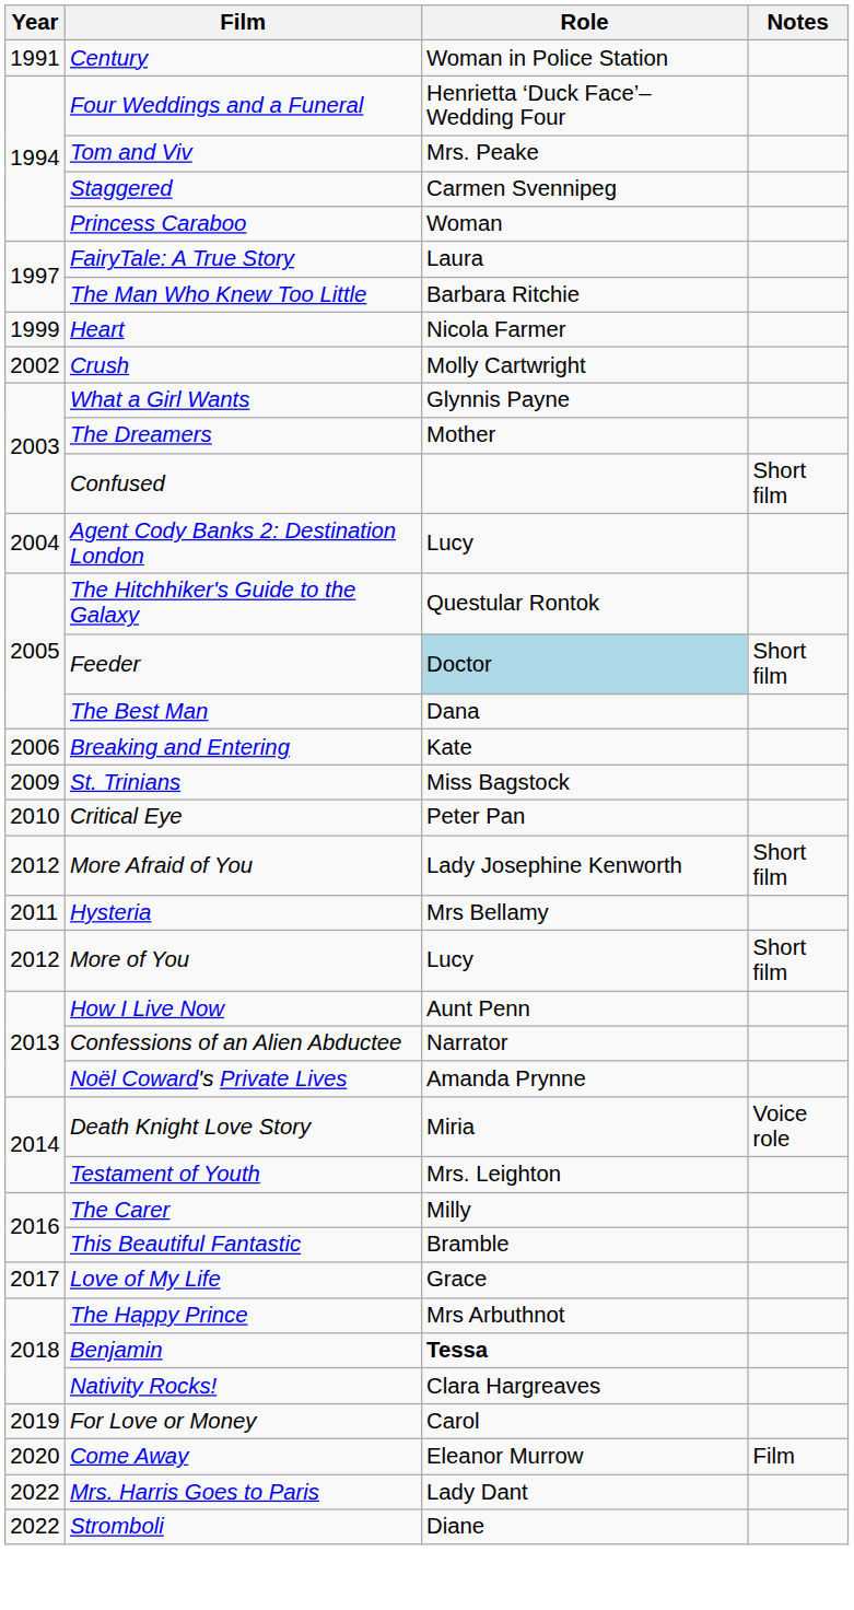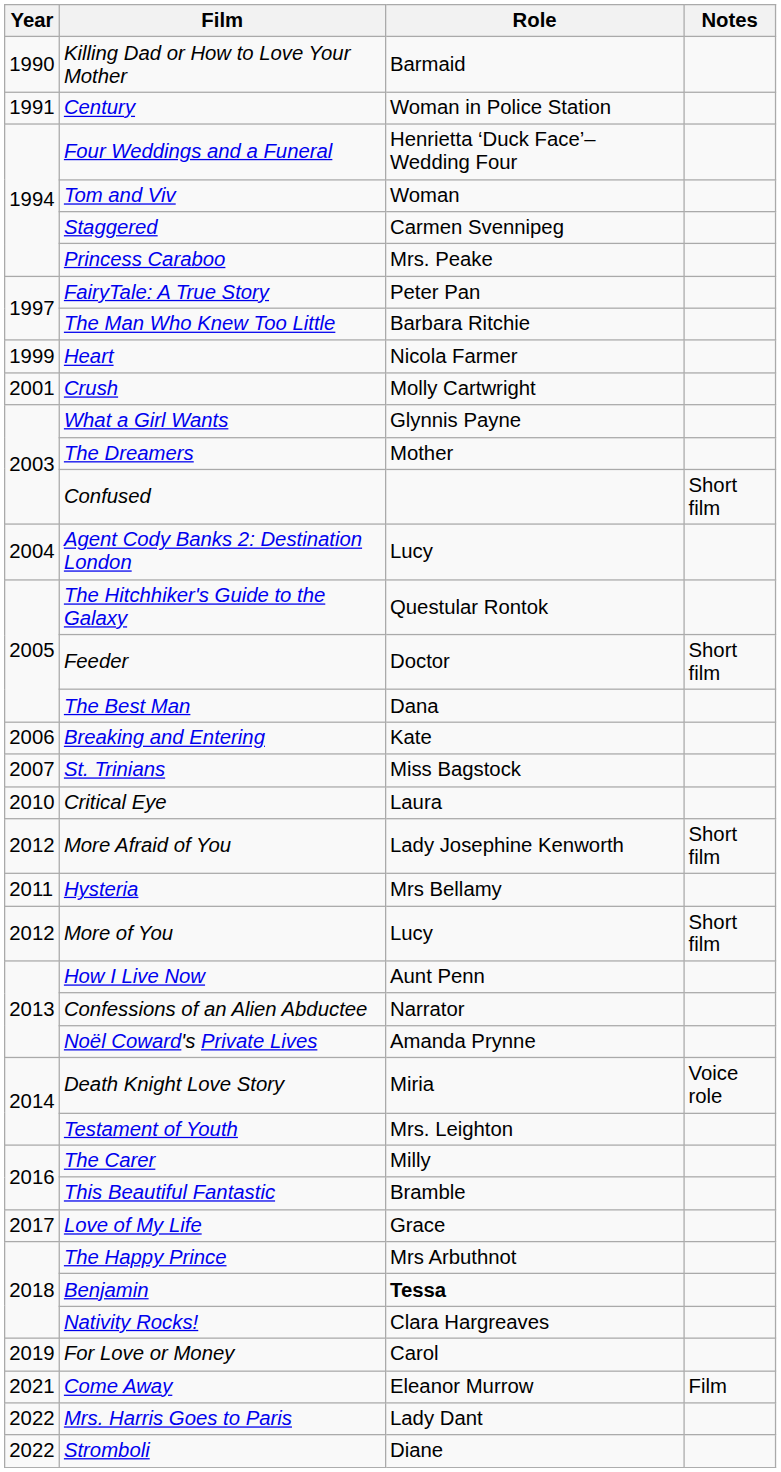 <table class="wikitable">
 <tr>
 <th>Year</th>
 <th>Film</th>
 <th>Role</th>
 <th>Notes</th>
+</tr>
+<tr>
+<td>1990</td>
+<td><em>Killing Dad or How to Love Your Mother</em></td>
+<td>Barmaid</td>
+<td></td>
 </tr>
 <tr>
 <td>1991</td>
 <td><em><a href='#'>Century</a></em></td>
 <td>Woman in Police Station</td>
 <td></td>
 </tr>
 <tr>
 <td rowspan="4">1994</td>
 <td><em><a href='#'>Four Weddings and a Funeral</a></em></td>
 <td>Henrietta ‘Duck Face’– Wedding Four</td>
 <td></td>
 </tr>
 <tr>
 <td><em><a href='#'>Tom and Viv</a></em></td>
-<td>Mrs. Peake</td>
+<td>Woman</td>
 <td></td>
 </tr>
 <tr>
 <td><em><a href='#'>Staggered</a></em></td>
 <td>Carmen Svennipeg</td>
 <td></td>
 </tr>
 <tr>
 <td><a href='#'><em>Princess Caraboo</em></a></td>
-<td>Woman</td>
+<td>Mrs. Peake</td>
 <td></td>
 </tr>
 <tr>
 <td rowspan="2">1997</td>
 <td><em><a href='#'>FairyTale: A True Story</a></em></td>
-<td>Laura</td>
+<td>Peter Pan</td>
 <td></td>
 </tr>
 <tr>
 <td><em><a href='#'>The Man Who Knew Too Little</a></em></td>
 <td>Barbara Ritchie</td>
 <td></td>
 </tr>
 <tr>
 <td>1999</td>
 <td><em><a href='#'>Heart</a></em></td>
 <td>Nicola Farmer</td>
 <td></td>
 </tr>
 <tr>
-<td>2002</td>
+<td>2001</td>
 <td><a href='#'><em>Crush</em></a></td>
 <td>Molly Cartwright</td>
 <td></td>
 </tr>
 <tr>
 <td rowspan="3">2003</td>
 <td><a href='#'><em>What a Girl Wants</em></a></td>
 <td>Glynnis Payne</td>
 <td></td>
 </tr>
 <tr>
 <td><a href='#'><em>The Dreamers</em></a></td>
 <td>Mother</td>
 <td></td>
 </tr>
 <tr>
 <td><em>Confused</em></td>
 <td></td>
 <td>Short film</td>
 </tr>
 <tr>
 <td>2004</td>
 <td><em><a href='#'>Agent Cody Banks 2: Destination London</a></em></td>
 <td>Lucy</td>
 <td></td>
 </tr>
 <tr>
 <td rowspan="3">2005</td>
 <td><a href='#'><em>The Hitchhiker's Guide to the Galaxy</em></a></td>
 <td>Questular Rontok</td>
 <td></td>
 </tr>
 <tr>
 <td><em>Feeder</em></td>
-<td style="background: lightblue;">Doctor</td>
+<td>Doctor</td>
 <td>Short film</td>
 </tr>
 <tr>
 <td><a href='#'><em>The Best Man</em></a></td>
 <td>Dana</td>
 <td></td>
 </tr>
 <tr>
 <td>2006</td>
 <td><a href='#'><em>Breaking and Entering</em></a></td>
 <td>Kate</td>
 <td></td>
 </tr>
 <tr>
-<td>2009</td>
+<td>2007</td>
 <td><a href='#'><em>St. Trinians</em></a></td>
 <td>Miss Bagstock</td>
 <td></td>
 </tr>
 <tr>
 <td>2010</td>
 <td><em>Critical Eye</em></td>
-<td>Peter Pan</td>
+<td>Laura</td>
 <td></td>
 </tr>
 <tr>
 <td>2012</td>
 <td><em>More Afraid of You</em></td>
 <td>Lady Josephine Kenworth</td>
 <td>Short film</td>
 </tr>
 <tr>
 <td>2011</td>
 <td><em><a href='#'>Hysteria</a></em></td>
 <td>Mrs Bellamy</td>
 <td></td>
 </tr>
 <tr>
 <td>2012</td>
 <td><em>More of You</em></td>
 <td>Lucy</td>
 <td>Short film</td>
 </tr>
 <tr>
 <td rowspan="3">2013</td>
 <td><em><a href='#'>How I Live Now</a></em></td>
 <td>Aunt Penn</td>
 <td></td>
 </tr>
 <tr>
 <td><em>Confessions of an Alien Abductee</em></td>
 <td>Narrator</td>
 <td></td>
 </tr>
 <tr>
 <td><em><a href='#'>Noël Coward</a>'s <a href='#'>Private Lives</a></em></td>
 <td>Amanda Prynne</td>
 <td></td>
 </tr>
 <tr>
 <td rowspan="2">2014</td>
 <td><em>Death Knight Love Story</em></td>
 <td>Miria</td>
 <td>Voice role</td>
 </tr>
 <tr>
 <td><em><a href='#'>Testament of Youth</a></em></td>
 <td>Mrs. Leighton</td>
 <td></td>
 </tr>
 <tr>
 <td rowspan="2">2016</td>
 <td><em><a href='#'>The Carer</a></em></td>
 <td>Milly</td>
 <td></td>
 </tr>
 <tr>
 <td><em><a href='#'>This Beautiful Fantastic</a></em></td>
 <td>Bramble</td>
 <td></td>
 </tr>
 <tr>
 <td>2017</td>
 <td><em><a href='#'>Love of My Life</a></em></td>
 <td>Grace</td>
 <td></td>
 </tr>
 <tr>
 <td rowspan="3">2018</td>
 <td><em><a href='#'>The Happy Prince</a></em></td>
 <td>Mrs Arbuthnot</td>
 <td></td>
 </tr>
 <tr>
 <td><em><a href='#'>Benjamin</a></em></td>
 <td><strong>Tessa</strong></td>
 <td></td>
 </tr>
 <tr>
 <td><em><a href='#'>Nativity Rocks!</a></em></td>
 <td>Clara Hargreaves</td>
 <td></td>
 </tr>
 <tr>
 <td>2019</td>
 <td><em>For Love or Money</em></td>
 <td>Carol</td>
 <td></td>
 </tr>
 <tr>
-<td>2020</td>
+<td>2021</td>
 <td><em><a href='#'>Come Away</a></em></td>
 <td>Eleanor Murrow</td>
 <td>Film</td>
 </tr>
 <tr>
 <td>2022</td>
 <td><em><a href='#'>Mrs. Harris Goes to Paris</a></em></td>
 <td>Lady Dant</td>
 <td></td>
 </tr>
 <tr>
 <td>2022</td>
 <td><em><a href='#'>Stromboli</a></em></td>
 <td>Diane</td>
 <td></td>
 </tr>
 </table>
